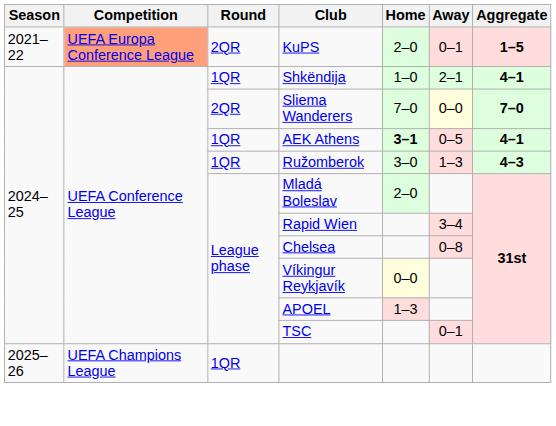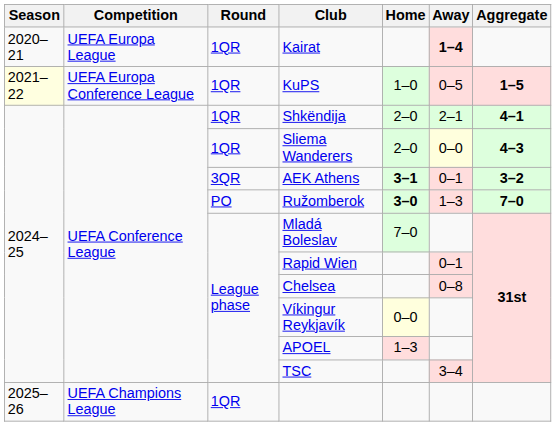 <table class="wikitable">
 <tr>
 <th>Season</th>
 <th>Competition</th>
 <th>Round</th>
 <th>Club</th>
 <th>Home</th>
 <th>Away</th>
 <th>Aggregate</th>
 </tr>
 <tr>
-<td rowspan="1">2021–22</td>
-<td style="background: lightsalmon;"><a href='#'>UEFA Europa Conference League</a></td>
-<td><a href='#'>2QR</a></td>
+<td rowspan="1">2020–21</td>
+<td><a href='#'>UEFA Europa League</a></td>
+<td><a href='#'>1QR</a></td>
+<td> <a href='#'>Kairat</a></td>
+<td></td>
+<td bgcolor="#ffdddd" style="text-align:center;"><strong>1–4</strong></td>
+<td></td>
+</tr>
+<tr>
+<td rowspan="1" style="background: lightyellow;">2021–22</td>
+<td><a href='#'>UEFA Europa Conference League</a></td>
+<td><a href='#'>1QR</a></td>
 <td> <a href='#'>KuPS</a></td>
-<td bgcolor="#DDFFDD" style="text-align:center;">2–0</td>
-<td bgcolor="#FFDDDD" style="text-align:center;">0–1</td>
+<td bgcolor="#DDFFDD" style="text-align:center;">1–0</td>
+<td bgcolor="#ffdddd" style="text-align:center;">0–5</td>
 <td bgcolor="#ffdddd" style="text-align:center;"><strong>1–5</strong></td>
 </tr>
 <tr>
 <td rowspan="10">2024–25</td>
 <td rowspan="10"><a href='#'>UEFA Conference League</a></td>
 <td><a href='#'>1QR</a></td>
 <td> <a href='#'>Shkëndija</a></td>
-<td bgcolor="#DDFFDD" style="text-align:center;">1–0</td>
+<td bgcolor="#DDFFDD" style="text-align:center;">2–0</td>
 <td bgcolor="#DDFFDD" style="text-align:center;">2–1</td>
 <td bgcolor="#DDFFDD" style="text-align:center;"><strong>4–1</strong></td>
 </tr>
 <tr>
-<td><a href='#'>2QR</a></td>
+<td><a href='#'>1QR</a></td>
 <td> <a href='#'>Sliema Wanderers</a></td>
-<td bgcolor="#DDFFDD" style="text-align:center;">7–0</td>
+<td bgcolor="#DDFFDD" style="text-align:center;">2–0</td>
 <td bgcolor="#FFFFDD" style="text-align:center;">0–0</td>
-<td bgcolor="#DDFFDD" style="text-align:center;"><strong>7–0</strong></td>
+<td bgcolor="#DDFFDD" style="text-align:center;"><strong>4–3</strong></td>
 </tr>
 <tr>
-<td><a href='#'>1QR</a></td>
+<td><a href='#'>3QR</a></td>
 <td> <a href='#'>AEK Athens</a></td>
 <td bgcolor="#DDFFDD" style="text-align:center;"><strong>3–1</strong></td>
-<td bgcolor="#ffdddd" style="text-align:center;">0–5</td>
-<td bgcolor="#DDFFDD" style="text-align:center;"><strong>4–1</strong></td>
+<td bgcolor="#FFDDDD" style="text-align:center;">0–1</td>
+<td bgcolor="#DDFFDD" style="text-align:center;"><strong>3–2</strong></td>
 </tr>
 <tr>
-<td><a href='#'>1QR</a></td>
+<td><a href='#'>PO</a></td>
 <td> <a href='#'>Ružomberok</a></td>
-<td bgcolor="#DDFFDD" style="text-align:center;">3–0</td>
+<td bgcolor="#DDFFDD" style="text-align:center;"><strong>3–0</strong></td>
 <td bgcolor="#FFDDDD" style="text-align:center;">1–3</td>
-<td bgcolor="#DDFFDD" style="text-align:center;"><strong>4–3</strong></td>
+<td bgcolor="#DDFFDD" style="text-align:center;"><strong>7–0</strong></td>
 </tr>
 <tr>
 <td rowspan="6"><a href='#'>League phase</a></td>
 <td> <a href='#'>Mladá Boleslav</a></td>
-<td bgcolor="#DDFFDD" style="text-align:center;">2–0</td>
+<td bgcolor="#DDFFDD" style="text-align:center;">7–0</td>
 <td></td>
 <td rowspan="6" bgcolor="#ffdddd" style="text-align:center;"><strong>31st</strong></td>
 </tr>
 <tr>
 <td> <a href='#'>Rapid Wien</a></td>
 <td></td>
-<td bgcolor="#ffdddd" style="text-align:center;">3–4</td>
+<td bgcolor="#FFDDDD" style="text-align:center;">0–1</td>
 </tr>
 <tr>
 <td> <a href='#'>Chelsea</a></td>
 <td></td>
 <td bgcolor="#ffdddd" style="text-align:center;">0–8</td>
 </tr>
 <tr>
 <td> <a href='#'>Víkingur Reykjavík</a></td>
 <td bgcolor="#FFFFDD" style="text-align:center;">0–0</td>
 <td></td>
 </tr>
 <tr>
 <td> <a href='#'>APOEL</a></td>
 <td bgcolor="#ffdddd" style="text-align:center;">1–3</td>
 <td></td>
 </tr>
 <tr>
 <td> <a href='#'>TSC</a></td>
 <td></td>
-<td bgcolor="#FFDDDD" style="text-align:center;">0–1</td>
+<td bgcolor="#ffdddd" style="text-align:center;">3–4</td>
 </tr>
 <tr>
 <td>2025–26</td>
 <td><a href='#'>UEFA Champions League</a></td>
 <td><a href='#'>1QR</a></td>
 <td></td>
 <td style="text-align:center;"></td>
 <td style="text-align:center;"></td>
 <td style="text-align:center;"></td>
 </tr>
 </table>
